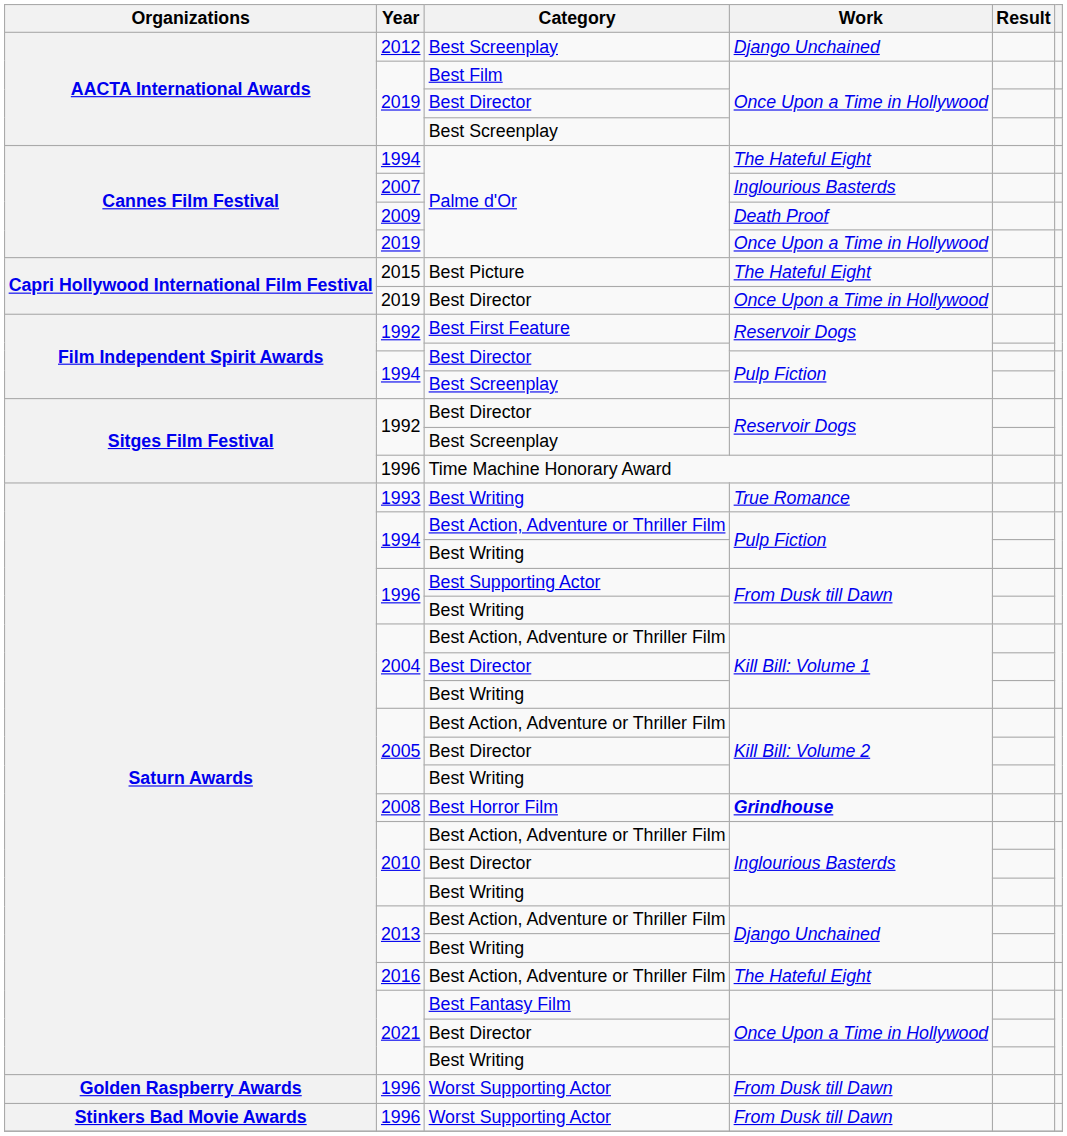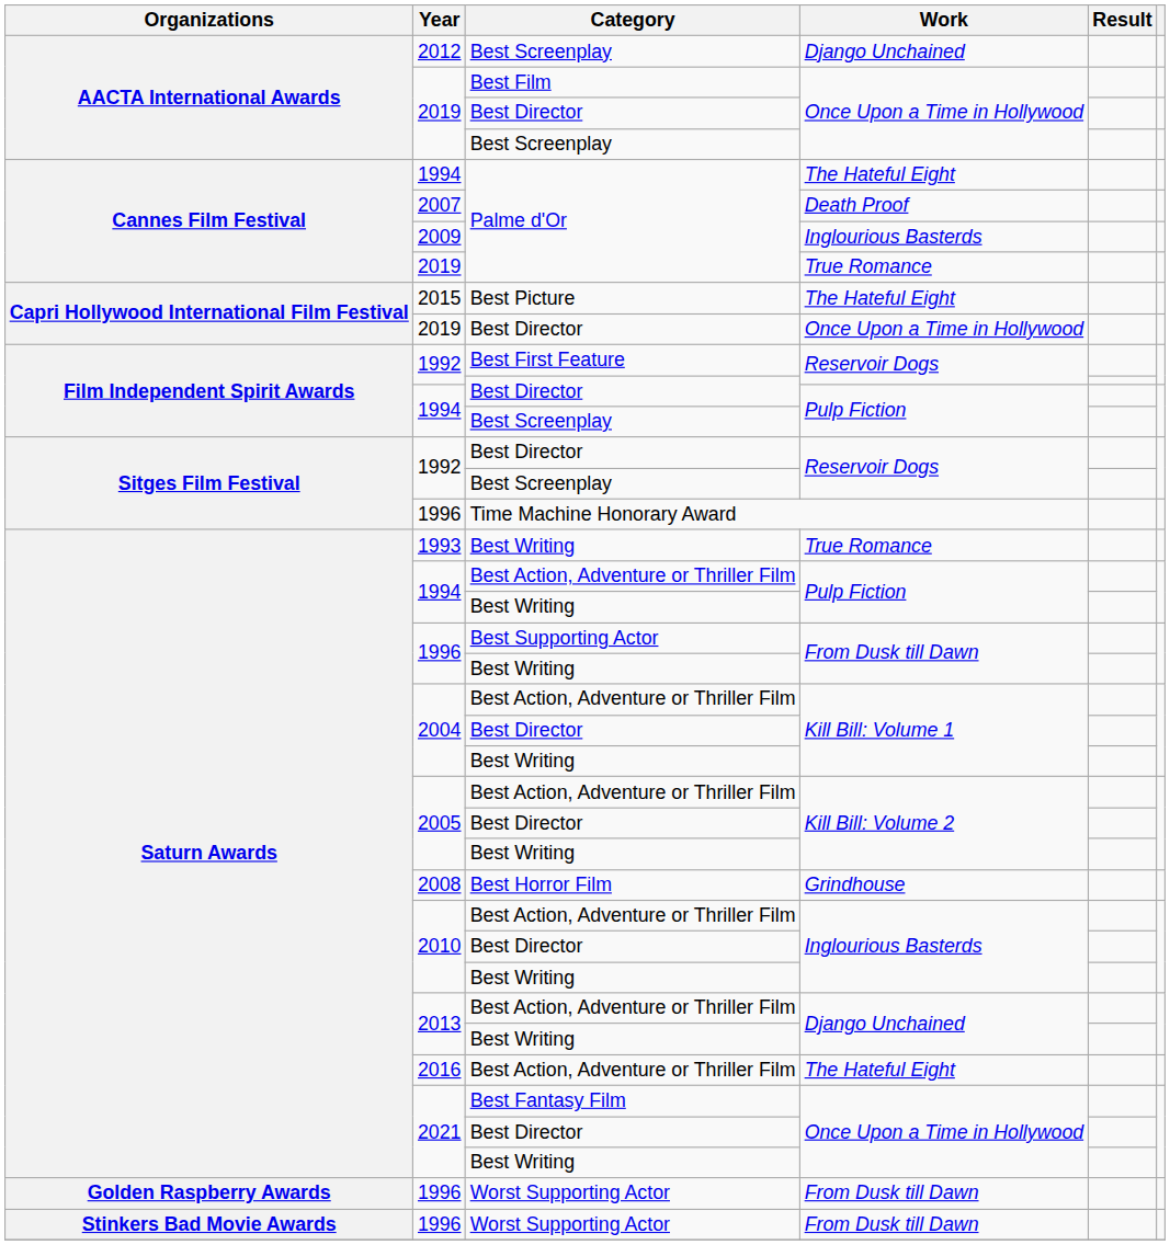 <table class= "wikitable plainrowheaders sortable">
 <tr>
 <th>Organizations</th>
 <th scope="col">Year</th>
 <th scope="col">Category</th>
 <th scope="col">Work</th>
 <th scope="col">Result</th>
 <th scope="col" class="unsortable"></th>
 </tr>
 <tr>
 <th scope="row" rowspan="4"><a href='#'>AACTA International Awards</a></th>
 <td><a href='#'>2012</a></td>
 <td><a href='#'>Best Screenplay</a></td>
 <td><em><a href='#'>Django Unchained</a></em></td>
 <td></td>
 <td></td>
 </tr>
 <tr>
 <td rowspan="3"><a href='#'>2019</a></td>
 <td><a href='#'>Best Film</a></td>
 <td rowspan="3"><em><a href='#'>Once Upon a Time in Hollywood</a></em></td>
 <td></td>
 <td></td>
 </tr>
 <tr>
 <td><a href='#'>Best Director</a></td>
 <td></td>
 <td></td>
 </tr>
 <tr>
 <td>Best Screenplay</td>
 <td></td>
 <td></td>
 </tr>
 <tr>
 <th scope="row" rowspan="4"><a href='#'>Cannes Film Festival</a></th>
 <td><a href='#'>1994</a></td>
 <td rowspan=4><a href='#'>Palme d'Or</a></td>
 <td><em><a href='#'>The Hateful Eight</a></em></td>
 <td></td>
 <td></td>
 </tr>
 <tr>
 <td><a href='#'>2007</a></td>
+<td><em><a href='#'>Death Proof</a></em></td>
+<td></td>
+<td></td>
+</tr>
+<tr>
+<td><a href='#'>2009</a></td>
 <td><em><a href='#'>Inglourious Basterds</a></em></td>
 <td></td>
 <td></td>
 </tr>
 <tr>
-<td><a href='#'>2009</a></td>
-<td><em><a href='#'>Death Proof</a></em></td>
-<td></td>
-<td></td>
-</tr>
-<tr>
 <td><a href='#'>2019</a></td>
-<td><em><a href='#'>Once Upon a Time in Hollywood</a></em></td>
+<td><em><a href='#'>True Romance</a></em></td>
 <td></td>
 <td></td>
 </tr>
 <tr>
 <th scope="row" rowspan="2"><a href='#'>Capri Hollywood International Film Festival</a></th>
 <td>2015</td>
 <td>Best Picture</td>
 <td><em><a href='#'>The Hateful Eight</a></em></td>
 <td></td>
 <td></td>
 </tr>
 <tr>
 <td>2019</td>
 <td>Best Director</td>
 <td><em><a href='#'>Once Upon a Time in Hollywood</a></em></td>
 <td></td>
 <td></td>
 </tr>
 <tr>
 <th scope="row" rowspan="4"><a href='#'>Film Independent Spirit Awards</a></th>
 <td rowspan=2><a href='#'>1992</a></td>
 <td><a href='#'>Best First Feature</a></td>
 <td rowspan=2><em><a href='#'>Reservoir Dogs</a></em></td>
 <td></td>
 <td rowspan=2></td>
 </tr>
 <tr>
 <td rowspan=2><a href='#'>Best Director</a></td>
 <td></td>
 </tr>
 <tr>
 <td rowspan=2><a href='#'>1994</a></td>
 <td rowspan=2><em><a href='#'>Pulp Fiction</a></em></td>
 <td></td>
 <td rowspan=2></td>
 </tr>
 <tr>
 <td><a href='#'>Best Screenplay</a></td>
 <td></td>
 </tr>
 <tr>
 <th scope="row" rowspan="3"><a href='#'>Sitges Film Festival</a></th>
 <td rowspan="2">1992</td>
 <td>Best Director</td>
 <td rowspan="2"><em><a href='#'>Reservoir Dogs</a></em></td>
 <td></td>
 <td rowspan=2></td>
 </tr>
 <tr>
 <td>Best Screenplay</td>
 <td></td>
 </tr>
 <tr>
 <td>1996</td>
 <td colspan=2>Time Machine Honorary Award</td>
 <td></td>
 <td></td>
 </tr>
 <tr>
 <th scope="row" rowspan="21"><a href='#'>Saturn Awards</a></th>
 <td><a href='#'>1993</a></td>
 <td><a href='#'>Best Writing</a></td>
 <td><em><a href='#'>True Romance</a></em></td>
 <td></td>
 <td></td>
 </tr>
 <tr>
 <td rowspan=2><a href='#'>1994</a></td>
 <td><a href='#'>Best Action, Adventure or Thriller Film</a></td>
 <td rowspan=2><em><a href='#'>Pulp Fiction</a></em></td>
 <td></td>
 <td rowspan=2></td>
 </tr>
 <tr>
 <td>Best Writing</td>
 <td></td>
 </tr>
 <tr>
 <td rowspan=2><a href='#'>1996</a></td>
 <td><a href='#'>Best Supporting Actor</a></td>
 <td rowspan=2><em><a href='#'>From Dusk till Dawn</a></em></td>
 <td></td>
 <td rowspan=2></td>
 </tr>
 <tr>
 <td>Best Writing</td>
 <td></td>
 </tr>
 <tr>
 <td rowspan=3><a href='#'>2004</a></td>
 <td>Best Action, Adventure or Thriller Film</td>
 <td rowspan=3><em><a href='#'>Kill Bill: Volume 1</a></em></td>
 <td></td>
 <td rowspan=3></td>
 </tr>
 <tr>
 <td><a href='#'>Best Director</a></td>
 <td></td>
 </tr>
 <tr>
 <td>Best Writing</td>
 <td></td>
 </tr>
 <tr>
 <td rowspan=3><a href='#'>2005</a></td>
 <td>Best Action, Adventure or Thriller Film</td>
 <td rowspan=3><em><a href='#'>Kill Bill: Volume 2</a></em></td>
 <td></td>
 <td rowspan=3></td>
 </tr>
 <tr>
 <td>Best Director</td>
 <td></td>
 </tr>
 <tr>
 <td>Best Writing</td>
 <td></td>
 </tr>
 <tr>
 <td><a href='#'>2008</a></td>
 <td><a href='#'>Best Horror Film</a></td>
-<td><strong><em><a href='#'>Grindhouse</a></em></strong></td>
+<td><em><a href='#'>Grindhouse</a></em></td>
 <td></td>
 <td></td>
 </tr>
 <tr>
 <td rowspan=3><a href='#'>2010</a></td>
 <td>Best Action, Adventure or Thriller Film</td>
 <td rowspan=3><em><a href='#'>Inglourious Basterds</a></em></td>
 <td></td>
 <td rowspan=3></td>
 </tr>
 <tr>
 <td>Best Director</td>
 <td></td>
 </tr>
 <tr>
 <td>Best Writing</td>
 <td></td>
 </tr>
 <tr>
 <td rowspan=2><a href='#'>2013</a></td>
 <td>Best Action, Adventure or Thriller Film</td>
 <td rowspan=2><em><a href='#'>Django Unchained</a></em></td>
 <td></td>
 <td rowspan=2></td>
 </tr>
 <tr>
 <td>Best Writing</td>
 <td></td>
 </tr>
 <tr>
 <td><a href='#'>2016</a></td>
 <td>Best Action, Adventure or Thriller Film</td>
 <td><em><a href='#'>The Hateful Eight</a></em></td>
 <td></td>
 <td></td>
 </tr>
 <tr>
 <td rowspan=3><a href='#'>2021</a></td>
 <td><a href='#'>Best Fantasy Film</a></td>
 <td rowspan=3><em><a href='#'>Once Upon a Time in Hollywood</a></em></td>
 <td></td>
 <td rowspan=3></td>
 </tr>
 <tr>
 <td>Best Director</td>
 <td></td>
 </tr>
 <tr>
 <td>Best Writing</td>
 <td></td>
 </tr>
 <tr>
 <th scope="row" rowspan="1"><a href='#'>Golden Raspberry Awards</a></th>
 <td><a href='#'>1996</a></td>
 <td><a href='#'>Worst Supporting Actor</a></td>
 <td><em><a href='#'>From Dusk till Dawn</a></em></td>
 <td></td>
 <td></td>
 </tr>
 <tr>
 <th scope="row" rowspan="1"><a href='#'>Stinkers Bad Movie Awards</a></th>
 <td><a href='#'>1996</a></td>
 <td><a href='#'>Worst Supporting Actor</a></td>
 <td><em><a href='#'>From Dusk till Dawn</a></em></td>
 <td></td>
 <td></td>
 </tr>
 <tr>
 </tr>
 </table>
